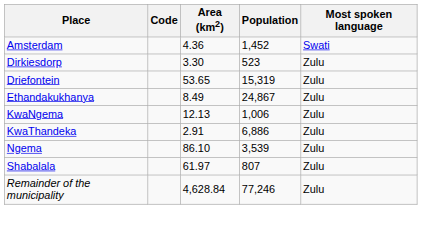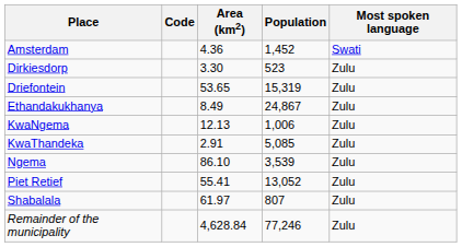 <table class="wikitable sortable">
 <tr>
 <th>Place</th>
 <th>Code</th>
 <th>Area (km<sup>2</sup>)</th>
 <th>Population</th>
 <th>Most spoken language</th>
 </tr>
 <tr>
 <td><a href='#'>Amsterdam</a></td>
 <td></td>
 <td>4.36</td>
 <td>1,452</td>
 <td><a href='#'>Swati</a></td>
 </tr>
 <tr>
 <td><a href='#'>Dirkiesdorp</a></td>
 <td></td>
 <td>3.30</td>
 <td>523</td>
 <td>Zulu</td>
 </tr>
 <tr>
 <td><a href='#'>Driefontein</a></td>
 <td></td>
 <td>53.65</td>
 <td>15,319</td>
 <td>Zulu</td>
 </tr>
 <tr>
 <td><a href='#'>Ethandakukhanya</a></td>
 <td></td>
 <td>8.49</td>
 <td>24,867</td>
 <td>Zulu</td>
 </tr>
 <tr>
 <td><a href='#'>KwaNgema</a></td>
 <td></td>
 <td>12.13</td>
 <td>1,006</td>
 <td>Zulu</td>
 </tr>
 <tr>
 <td><a href='#'>KwaThandeka</a></td>
 <td></td>
 <td>2.91</td>
-<td>6,886</td>
+<td>5,085</td>
 <td>Zulu</td>
 </tr>
 <tr>
 <td><a href='#'>Ngema</a></td>
 <td></td>
 <td>86.10</td>
 <td>3,539</td>
+<td>Zulu</td>
+</tr>
+<tr>
+<td><a href='#'>Piet Retief</a></td>
+<td></td>
+<td>55.41</td>
+<td>13,052</td>
 <td>Zulu</td>
 </tr>
 <tr>
 <td><a href='#'>Shabalala</a></td>
 <td></td>
 <td>61.97</td>
 <td>807</td>
 <td>Zulu</td>
 </tr>
 <tr>
 <td><em>Remainder of the municipality</em></td>
 <td></td>
 <td>4,628.84</td>
 <td>77,246</td>
 <td>Zulu</td>
 </tr>
 </table>
